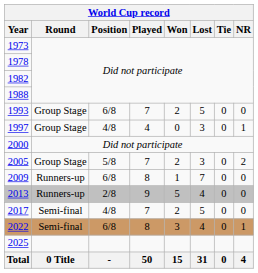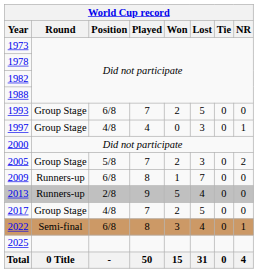 <table class="wikitable" style="text-align: center;">
 <tr>
 <th colspan=8><a href='#'>World Cup record</a></th>
 </tr>
 <tr>
 <th>Year</th>
 <th>Round</th>
 <th>Position</th>
 <th>Played</th>
 <th>Won</th>
 <th>Lost</th>
 <th>Tie</th>
 <th>NR</th>
 </tr>
 <tr>
 <td> <a href='#'>1973</a></td>
 <td colspan="7" rowspan="4"><em>Did not participate</em></td>
 </tr>
 <tr>
 <td> <a href='#'>1978</a></td>
 </tr>
 <tr>
 <td> <a href='#'>1982</a></td>
 </tr>
 <tr>
 <td> <a href='#'>1988</a></td>
 </tr>
 <tr>
 <td> <a href='#'>1993</a></td>
 <td>Group Stage</td>
 <td>6/8</td>
 <td>7</td>
 <td>2</td>
 <td>5</td>
 <td>0</td>
 <td>0</td>
 </tr>
 <tr>
 <td> <a href='#'>1997</a></td>
 <td>Group Stage</td>
 <td>4/8</td>
 <td>4</td>
 <td>0</td>
 <td>3</td>
 <td>0</td>
 <td>1</td>
 </tr>
 <tr>
 <td> <a href='#'>2000</a></td>
 <td colspan="7"><em>Did not participate</em></td>
 </tr>
 <tr>
 <td> <a href='#'>2005</a></td>
 <td>Group Stage</td>
 <td>5/8</td>
 <td>7</td>
 <td>2</td>
 <td>3</td>
 <td>0</td>
 <td>2</td>
 </tr>
 <tr>
 <td> <a href='#'>2009</a></td>
 <td>Runners-up</td>
 <td>6/8</td>
 <td>8</td>
 <td>1</td>
 <td>7</td>
 <td>0</td>
 <td>0</td>
 </tr>
 <tr style="background:silver;">
 <td> <a href='#'>2013</a></td>
 <td>Runners-up</td>
 <td>2/8</td>
 <td>9</td>
 <td>5</td>
 <td>4</td>
 <td>0</td>
 <td>0</td>
 </tr>
 <tr>
 <td> <a href='#'>2017</a></td>
-<td>Semi-final</td>
+<td>Group Stage</td>
 <td>4/8</td>
 <td>7</td>
 <td>2</td>
 <td>5</td>
 <td>0</td>
 <td>0</td>
 </tr>
 <tr style="background:#cc9966">
 <td> <a href='#'>2022</a></td>
 <td>Semi-final</td>
 <td>6/8</td>
 <td>8</td>
 <td>3</td>
 <td>4</td>
 <td>0</td>
 <td>1</td>
 </tr>
 <tr>
 <td> <a href='#'>2025</a></td>
 <td></td>
 <td></td>
 <td></td>
 <td></td>
 <td></td>
 <td></td>
 <td></td>
 </tr>
 <tr>
 <th>Total</th>
 <th>0 Title</th>
 <th>-</th>
 <th>50</th>
 <th>15</th>
 <th>31</th>
 <th>0</th>
 <th>4</th>
 </tr>
 </table>
